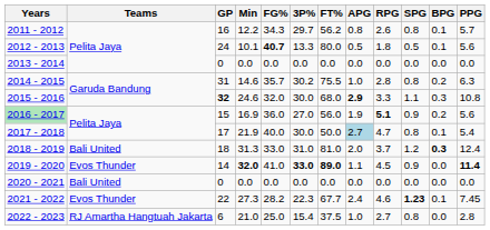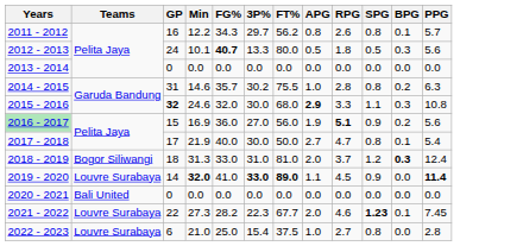 <table class="wikitable sortable">
 <tr>
 <th>Years</th>
 <th>Teams</th>
 <th>GP</th>
 <th>Min</th>
 <th>FG%</th>
 <th>3P%</th>
 <th>FT%</th>
 <th>APG</th>
 <th>RPG</th>
 <th>SPG</th>
 <th>BPG</th>
 <th>PPG</th>
 </tr>
 <tr>
 <td><a href='#'>2011 - 2012</a></td>
 <td rowspan="3"><a href='#'>Pelita Jaya</a></td>
 <td>16</td>
 <td>12.2</td>
 <td>34.3</td>
 <td>29.7</td>
 <td>56.2</td>
 <td>0.8</td>
 <td>2.6</td>
 <td>0.8</td>
 <td>0.1</td>
 <td>5.7</td>
 </tr>
 <tr>
 <td><a href='#'>2012 - 2013</a></td>
 <td>24</td>
 <td>10.1</td>
 <td><strong>40.7</strong></td>
 <td>13.3</td>
 <td>80.0</td>
 <td>0.5</td>
 <td>1.8</td>
 <td>0.5</td>
-<td>0.1</td>
+<td>0.3</td>
 <td>5.6</td>
 </tr>
 <tr>
 <td><a href='#'>2013 - 2014</a></td>
 <td>0</td>
 <td>0.0</td>
 <td>0.0</td>
 <td>0.0</td>
 <td>0.0</td>
 <td>0.0</td>
 <td>0.0</td>
 <td>0.0</td>
 <td>0.0</td>
 <td>0.0</td>
 </tr>
 <tr>
 <td><a href='#'>2014 - 2015</a></td>
 <td rowspan="2"><a href='#'>Garuda Bandung</a></td>
 <td>31</td>
 <td>14.6</td>
 <td>35.7</td>
 <td>30.2</td>
 <td>75.5</td>
 <td>1.0</td>
 <td>2.8</td>
 <td>0.8</td>
 <td>0.2</td>
 <td>6.3</td>
 </tr>
 <tr>
 <td><a href='#'>2015 - 2016</a></td>
 <td><strong>32</strong></td>
 <td>24.6</td>
 <td>32.0</td>
 <td>30.0</td>
 <td>68.0</td>
 <td><strong>2.9</strong></td>
 <td>3.3</td>
 <td>1.1</td>
 <td>0.3</td>
 <td>10.8</td>
 </tr>
 <tr>
 <td style="text-align:left; background:#afe6ba;"><a href='#'>2016 - 2017</a></td>
 <td rowspan="2"><a href='#'>Pelita Jaya</a></td>
 <td>15</td>
 <td>16.9</td>
 <td>36.0</td>
 <td>27.0</td>
 <td>56.0</td>
 <td>1.9</td>
 <td><strong>5.1</strong></td>
 <td>0.9</td>
 <td>0.2</td>
 <td>5.6</td>
 </tr>
 <tr>
 <td><a href='#'>2017 - 2018</a></td>
 <td>17</td>
 <td>21.9</td>
 <td>40.0</td>
 <td>30.0</td>
 <td>50.0</td>
-<td style="background: lightblue;">2.7</td>
+<td>2.7</td>
 <td>4.7</td>
 <td>0.8</td>
 <td>0.1</td>
 <td>5.4</td>
 </tr>
 <tr>
 <td><a href='#'>2018 - 2019</a></td>
-<td><a href='#'>Bali United</a></td>
+<td><a href='#'>Bogor Siliwangi</a></td>
 <td>18</td>
 <td>31.3</td>
 <td>33.0</td>
 <td>31.0</td>
 <td>81.0</td>
 <td>2.0</td>
 <td>3.7</td>
 <td>1.2</td>
 <td><strong>0.3</strong></td>
 <td>12.4</td>
 </tr>
 <tr>
 <td><a href='#'>2019 - 2020</a></td>
-<td><a href='#'>Evos Thunder</a></td>
+<td><a href='#'>Louvre Surabaya</a></td>
 <td>14</td>
 <td><strong>32.0</strong></td>
 <td>41.0</td>
 <td><strong>33.0</strong></td>
 <td><strong>89.0</strong></td>
 <td>1.1</td>
 <td>4.5</td>
 <td>0.9</td>
 <td>0.0</td>
 <td><strong>11.4</strong></td>
 </tr>
 <tr>
 <td><a href='#'>2020 - 2021</a></td>
 <td><a href='#'>Bali United</a></td>
 <td>0</td>
 <td>0.0</td>
 <td>0.0</td>
 <td>0.0</td>
 <td>0.0</td>
 <td>0.0</td>
 <td>0.0</td>
 <td>0.0</td>
 <td>0.0</td>
 <td>0.0</td>
 </tr>
 <tr>
 <td><a href='#'>2021 - 2022</a></td>
-<td><a href='#'>Evos Thunder</a></td>
+<td><a href='#'>Louvre Surabaya</a></td>
 <td>22</td>
 <td>27.3</td>
 <td>28.2</td>
 <td>22.3</td>
 <td>67.7</td>
-<td>2.4</td>
+<td>2.0</td>
 <td>4.6</td>
 <td><strong>1.23</strong></td>
 <td>0.1</td>
 <td>7.45</td>
 </tr>
 <tr>
 <td><a href='#'>2022 - 2023</a></td>
-<td><a href='#'>RJ Amartha Hangtuah Jakarta</a></td>
+<td><a href='#'>Louvre Surabaya</a></td>
 <td>6</td>
 <td>21.0</td>
 <td>25.0</td>
 <td>15.4</td>
 <td>37.5</td>
 <td>1.0</td>
 <td>2.7</td>
 <td>0.8</td>
 <td>0.0</td>
 <td>2.8</td>
 </tr>
 </table>
